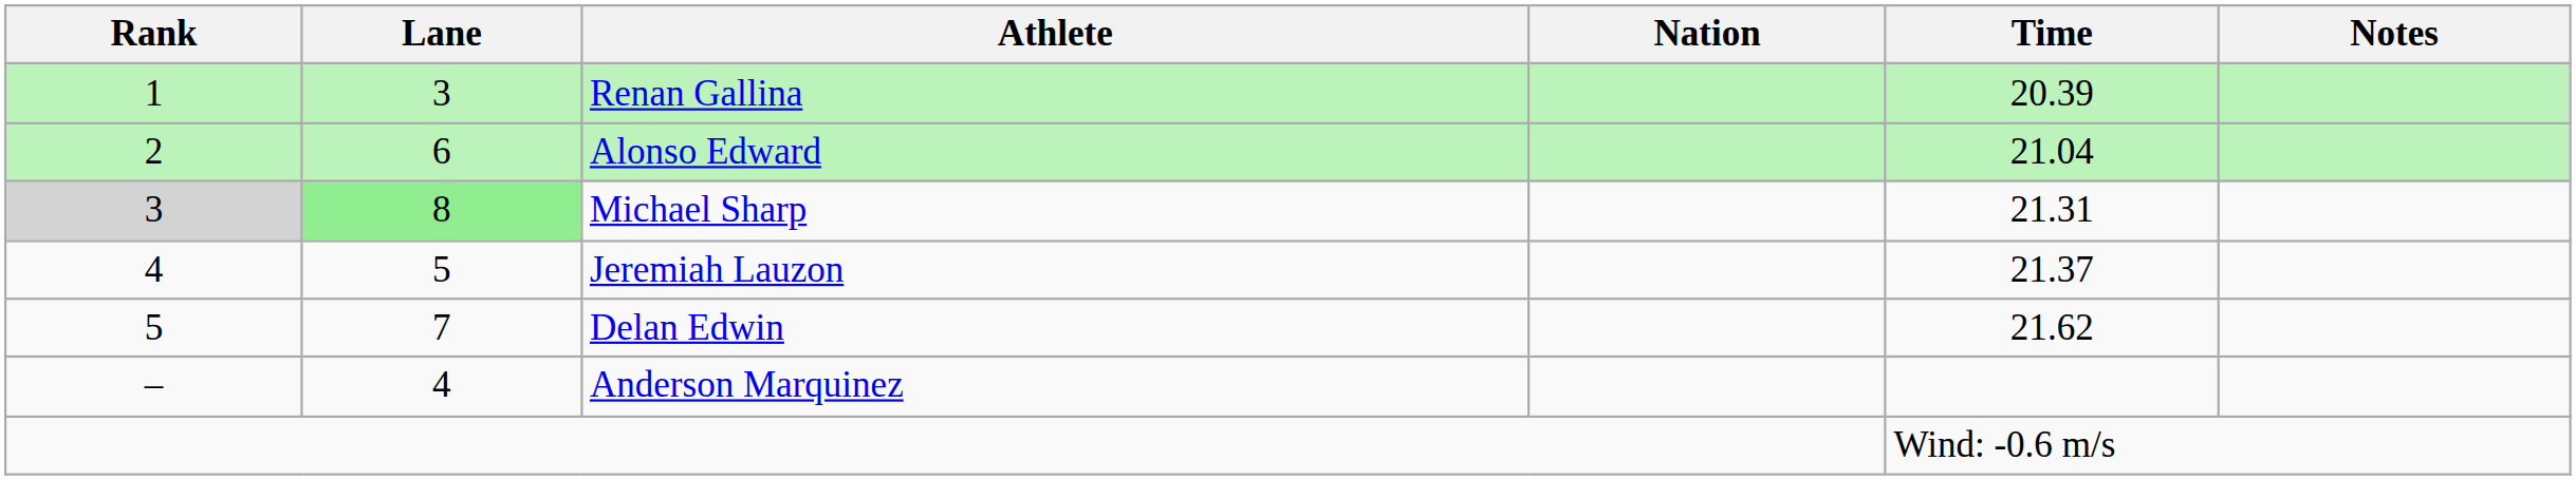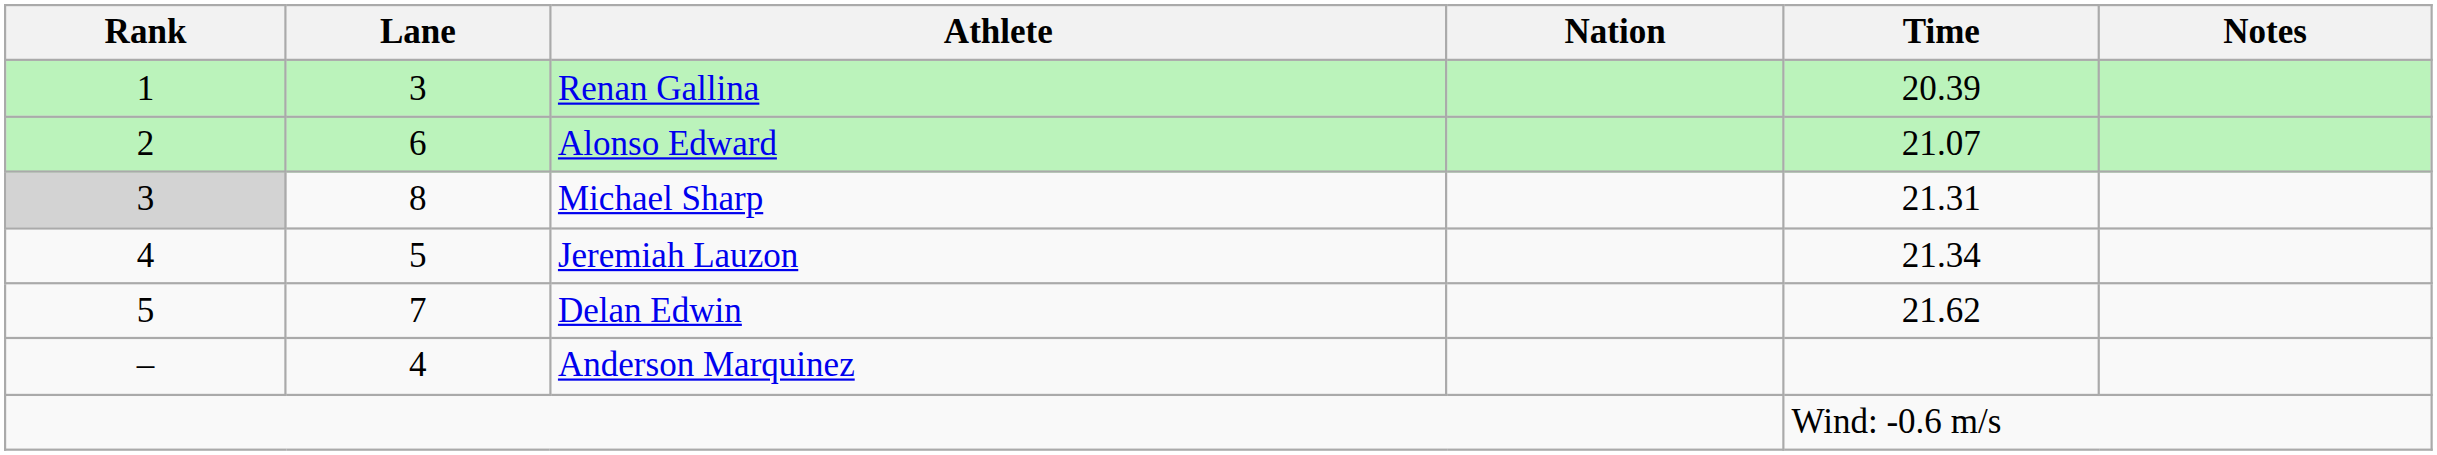 <table class="wikitable sortable" style="text-align:center;width: 70%;">
 <tr>
 <th scope="col">Rank</th>
 <th scope="col">Lane</th>
 <th scope="col">Athlete</th>
 <th scope="col">Nation</th>
 <th scope="col">Time</th>
 <th scope="col">Notes</th>
 </tr>
 <tr bgcolor="#bbf3bb">
 <td>1</td>
 <td>3</td>
 <td align=left><a href='#'>Renan Gallina</a></td>
 <td align=left></td>
 <td>20.39</td>
 <td></td>
 </tr>
 <tr bgcolor="#bbf3bb">
 <td>2</td>
 <td>6</td>
 <td align=left><a href='#'>Alonso Edward</a></td>
 <td align=left></td>
-<td>21.04</td>
+<td>21.07</td>
 <td></td>
 </tr>
 <tr>
 <td style="background: lightgrey;">3</td>
-<td style="background: lightgreen;">8</td>
+<td>8</td>
 <td align=left><a href='#'>Michael Sharp</a></td>
 <td align=left></td>
 <td>21.31</td>
 <td></td>
 </tr>
 <tr>
 <td>4</td>
 <td>5</td>
 <td align=left><a href='#'>Jeremiah Lauzon</a></td>
 <td align=left></td>
-<td>21.37</td>
+<td>21.34</td>
 <td></td>
 </tr>
 <tr>
 <td>5</td>
 <td>7</td>
 <td align=left><a href='#'>Delan Edwin</a></td>
 <td align=left></td>
 <td>21.62</td>
 <td></td>
 </tr>
 <tr>
 <td>–</td>
 <td>4</td>
 <td align=left><a href='#'>Anderson Marquinez</a></td>
 <td align=left></td>
 <td></td>
 <td></td>
 </tr>
 <tr class="sortbottom">
 <td colspan="4"></td>
 <td colspan="2" style="text-align:left;">Wind: -0.6 m/s</td>
 </tr>
 </table>
